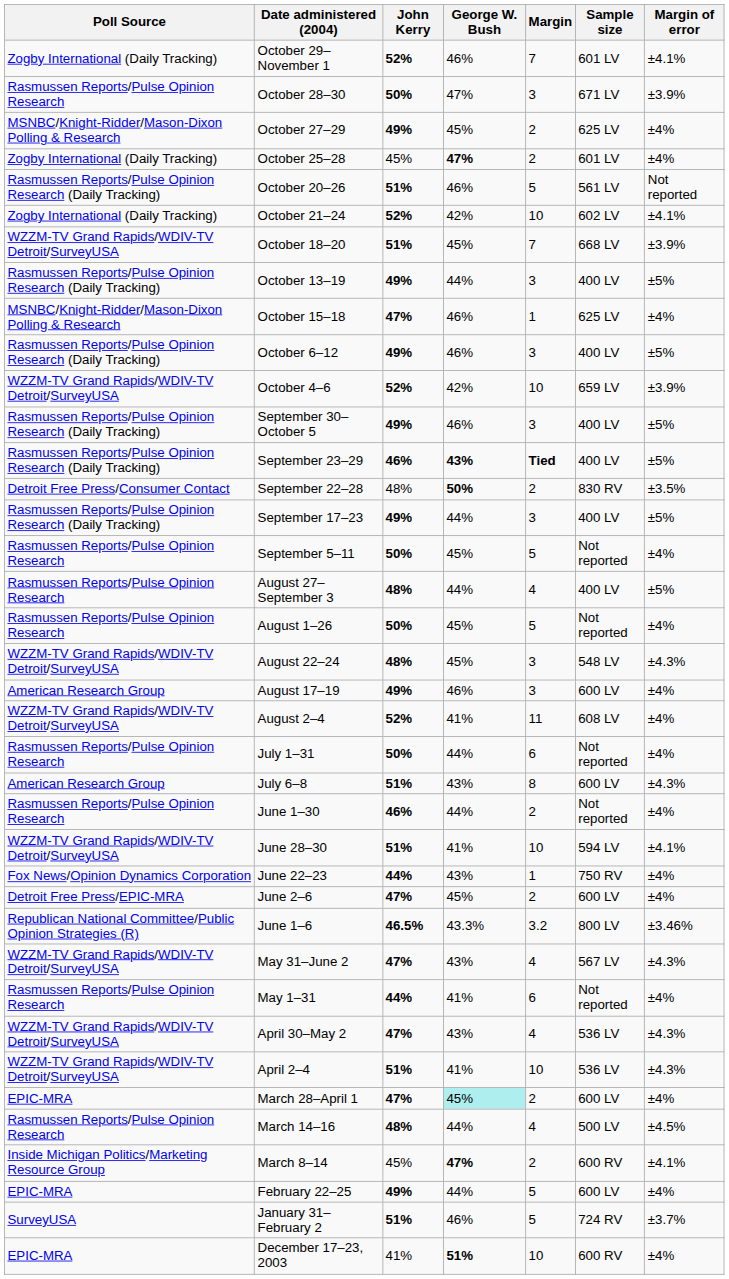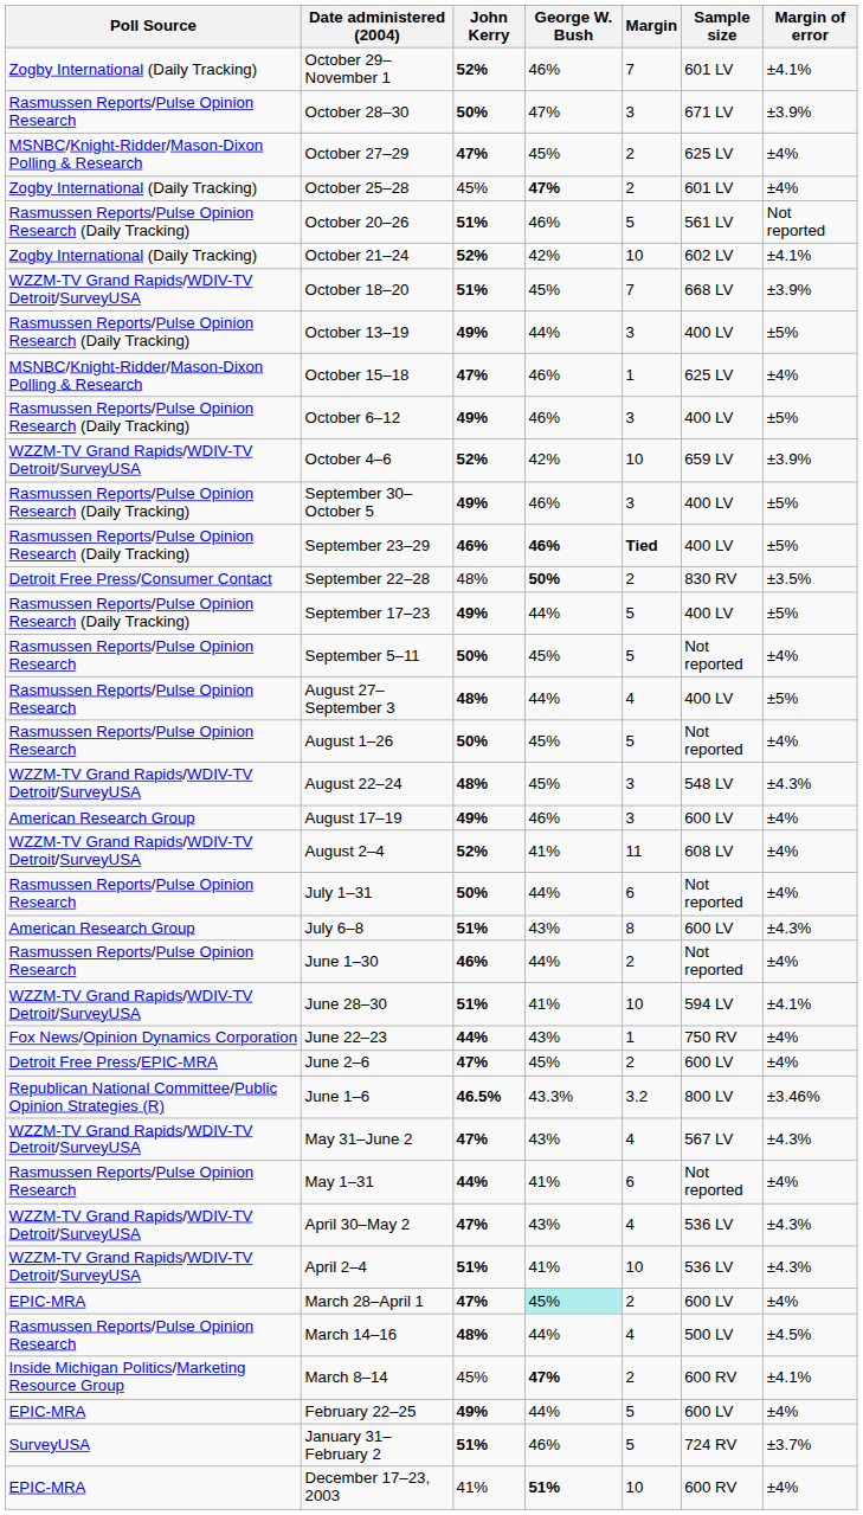 <table class="wikitable">
 <tr>
 <th>Poll Source</th>
 <th>Date administered (2004)</th>
 <th>John Kerry</th>
 <th>George W. Bush</th>
 <th>Margin</th>
 <th>Sample size</th>
 <th>Margin of error</th>
 </tr>
 <tr>
 <td><a href='#'>Zogby International</a> (Daily Tracking)</td>
 <td>October 29–November 1</td>
 <td><strong>52%</strong></td>
 <td>46%</td>
 <td>7</td>
 <td>601 LV</td>
 <td>±4.1%</td>
 </tr>
 <tr>
 <td><a href='#'>Rasmussen Reports</a>/<a href='#'>Pulse Opinion Research</a></td>
 <td>October 28–30</td>
 <td><strong>50%</strong></td>
 <td>47%</td>
 <td>3</td>
 <td>671 LV</td>
 <td>±3.9%</td>
 </tr>
 <tr>
 <td><a href='#'>MSNBC</a>/<a href='#'>Knight-Ridder</a>/<a href='#'>Mason-Dixon Polling & Research</a></td>
 <td>October 27–29</td>
-<td><strong>49%</strong></td>
+<td><strong>47%</strong></td>
 <td>45%</td>
 <td>2</td>
 <td>625 LV</td>
 <td>±4%</td>
 </tr>
 <tr>
 <td><a href='#'>Zogby International</a> (Daily Tracking)</td>
 <td>October 25–28</td>
 <td>45%</td>
 <td><strong>47%</strong></td>
 <td>2</td>
 <td>601 LV</td>
 <td>±4%</td>
 </tr>
 <tr>
 <td><a href='#'>Rasmussen Reports</a>/<a href='#'>Pulse Opinion Research</a> (Daily Tracking)</td>
 <td>October 20–26</td>
 <td><strong>51%</strong></td>
 <td>46%</td>
 <td>5</td>
 <td>561 LV</td>
 <td>Not reported</td>
 </tr>
 <tr>
 <td><a href='#'>Zogby International</a> (Daily Tracking)</td>
 <td>October 21–24</td>
 <td><strong>52%</strong></td>
 <td>42%</td>
 <td>10</td>
 <td>602 LV</td>
 <td>±4.1%</td>
 </tr>
 <tr>
 <td><a href='#'>WZZM-TV Grand Rapids</a>/<a href='#'>WDIV-TV Detroit</a>/<a href='#'>SurveyUSA</a></td>
 <td>October 18–20</td>
 <td><strong>51%</strong></td>
 <td>45%</td>
 <td>7</td>
 <td>668 LV</td>
 <td>±3.9%</td>
 </tr>
 <tr>
 <td><a href='#'>Rasmussen Reports</a>/<a href='#'>Pulse Opinion Research</a> (Daily Tracking)</td>
 <td>October 13–19</td>
 <td><strong>49%</strong></td>
 <td>44%</td>
 <td>3</td>
 <td>400 LV</td>
 <td>±5%</td>
 </tr>
 <tr>
 <td><a href='#'>MSNBC</a>/<a href='#'>Knight-Ridder</a>/<a href='#'>Mason-Dixon Polling & Research</a></td>
 <td>October 15–18</td>
 <td><strong>47%</strong></td>
 <td>46%</td>
 <td>1</td>
 <td>625 LV</td>
 <td>±4%</td>
 </tr>
 <tr>
 <td><a href='#'>Rasmussen Reports</a>/<a href='#'>Pulse Opinion Research</a> (Daily Tracking)</td>
 <td>October 6–12</td>
 <td><strong>49%</strong></td>
 <td>46%</td>
 <td>3</td>
 <td>400 LV</td>
 <td>±5%</td>
 </tr>
 <tr>
 <td><a href='#'>WZZM-TV Grand Rapids</a>/<a href='#'>WDIV-TV Detroit</a>/<a href='#'>SurveyUSA</a></td>
 <td>October 4–6</td>
 <td><strong>52%</strong></td>
 <td>42%</td>
 <td>10</td>
 <td>659 LV</td>
 <td>±3.9%</td>
 </tr>
 <tr>
 <td><a href='#'>Rasmussen Reports</a>/<a href='#'>Pulse Opinion Research</a> (Daily Tracking)</td>
 <td>September 30–October 5</td>
 <td><strong>49%</strong></td>
 <td>46%</td>
 <td>3</td>
 <td>400 LV</td>
 <td>±5%</td>
 </tr>
 <tr>
 <td><a href='#'>Rasmussen Reports</a>/<a href='#'>Pulse Opinion Research</a> (Daily Tracking)</td>
 <td>September 23–29</td>
 <td><strong>46%</strong></td>
-<td><strong>43%</strong></td>
+<td><strong>46%</strong></td>
 <td><strong>Tied</strong></td>
 <td>400 LV</td>
 <td>±5%</td>
 </tr>
 <tr>
 <td><a href='#'>Detroit Free Press</a>/<a href='#'>Consumer Contact</a></td>
 <td>September 22–28</td>
 <td>48%</td>
 <td><strong>50%</strong></td>
 <td>2</td>
 <td>830 RV</td>
 <td>±3.5%</td>
 </tr>
 <tr>
 <td><a href='#'>Rasmussen Reports</a>/<a href='#'>Pulse Opinion Research</a> (Daily Tracking)</td>
 <td>September 17–23</td>
 <td><strong>49%</strong></td>
 <td>44%</td>
-<td>3</td>
+<td>5</td>
 <td>400 LV</td>
 <td>±5%</td>
 </tr>
 <tr>
 <td><a href='#'>Rasmussen Reports</a>/<a href='#'>Pulse Opinion Research</a></td>
 <td>September 5–11</td>
 <td><strong>50%</strong></td>
 <td>45%</td>
 <td>5</td>
 <td>Not reported</td>
 <td>±4%</td>
 </tr>
 <tr>
 <td><a href='#'>Rasmussen Reports</a>/<a href='#'>Pulse Opinion Research</a></td>
 <td>August 27–September 3</td>
 <td><strong>48%</strong></td>
 <td>44%</td>
 <td>4</td>
 <td>400 LV</td>
 <td>±5%</td>
 </tr>
 <tr>
 <td><a href='#'>Rasmussen Reports</a>/<a href='#'>Pulse Opinion Research</a></td>
 <td>August 1–26</td>
 <td><strong>50%</strong></td>
 <td>45%</td>
 <td>5</td>
 <td>Not reported</td>
 <td>±4%</td>
 </tr>
 <tr>
 <td><a href='#'>WZZM-TV Grand Rapids</a>/<a href='#'>WDIV-TV Detroit</a>/<a href='#'>SurveyUSA</a></td>
 <td>August 22–24</td>
 <td><strong>48%</strong></td>
 <td>45%</td>
 <td>3</td>
 <td>548 LV</td>
 <td>±4.3%</td>
 </tr>
 <tr>
 <td><a href='#'>American Research Group</a></td>
 <td>August 17–19</td>
 <td><strong>49%</strong></td>
 <td>46%</td>
 <td>3</td>
 <td>600 LV</td>
 <td>±4%</td>
 </tr>
 <tr>
 <td><a href='#'>WZZM-TV Grand Rapids</a>/<a href='#'>WDIV-TV Detroit</a>/<a href='#'>SurveyUSA</a></td>
 <td>August 2–4</td>
 <td><strong>52%</strong></td>
 <td>41%</td>
 <td>11</td>
 <td>608 LV</td>
 <td>±4%</td>
 </tr>
 <tr>
 <td><a href='#'>Rasmussen Reports</a>/<a href='#'>Pulse Opinion Research</a></td>
 <td>July 1–31</td>
 <td><strong>50%</strong></td>
 <td>44%</td>
 <td>6</td>
 <td>Not reported</td>
 <td>±4%</td>
 </tr>
 <tr>
 <td><a href='#'>American Research Group</a></td>
 <td>July 6–8</td>
 <td><strong>51%</strong></td>
 <td>43%</td>
 <td>8</td>
 <td>600 LV</td>
 <td>±4.3%</td>
 </tr>
 <tr>
 <td><a href='#'>Rasmussen Reports</a>/<a href='#'>Pulse Opinion Research</a></td>
 <td>June 1–30</td>
 <td><strong>46%</strong></td>
 <td>44%</td>
 <td>2</td>
 <td>Not reported</td>
 <td>±4%</td>
 </tr>
 <tr>
 <td><a href='#'>WZZM-TV Grand Rapids</a>/<a href='#'>WDIV-TV Detroit</a>/<a href='#'>SurveyUSA</a></td>
 <td>June 28–30</td>
 <td><strong>51%</strong></td>
 <td>41%</td>
 <td>10</td>
 <td>594 LV</td>
 <td>±4.1%</td>
 </tr>
 <tr>
 <td><a href='#'>Fox News</a>/<a href='#'>Opinion Dynamics Corporation</a></td>
 <td>June 22–23</td>
 <td><strong>44%</strong></td>
 <td>43%</td>
 <td>1</td>
 <td>750 RV</td>
 <td>±4%</td>
 </tr>
 <tr>
 <td><a href='#'>Detroit Free Press</a>/<a href='#'>EPIC-MRA</a></td>
 <td>June 2–6</td>
 <td><strong>47%</strong></td>
 <td>45%</td>
 <td>2</td>
 <td>600 LV</td>
 <td>±4%</td>
 </tr>
 <tr>
 <td><a href='#'>Republican National Committee</a>/<a href='#'>Public Opinion Strategies (R)</a></td>
 <td>June 1–6</td>
 <td><strong>46.5%</strong></td>
 <td>43.3%</td>
 <td>3.2</td>
 <td>800 LV</td>
 <td>±3.46%</td>
 </tr>
 <tr>
 <td><a href='#'>WZZM-TV Grand Rapids</a>/<a href='#'>WDIV-TV Detroit</a>/<a href='#'>SurveyUSA</a></td>
 <td>May 31–June 2</td>
 <td><strong>47%</strong></td>
 <td>43%</td>
 <td>4</td>
 <td>567 LV</td>
 <td>±4.3%</td>
 </tr>
 <tr>
 <td><a href='#'>Rasmussen Reports</a>/<a href='#'>Pulse Opinion Research</a></td>
 <td>May 1–31</td>
 <td><strong>44%</strong></td>
 <td>41%</td>
 <td>6</td>
 <td>Not reported</td>
 <td>±4%</td>
 </tr>
 <tr>
 <td><a href='#'>WZZM-TV Grand Rapids</a>/<a href='#'>WDIV-TV Detroit</a>/<a href='#'>SurveyUSA</a></td>
 <td>April 30–May 2</td>
 <td><strong>47%</strong></td>
 <td>43%</td>
 <td>4</td>
 <td>536 LV</td>
 <td>±4.3%</td>
 </tr>
 <tr>
 <td><a href='#'>WZZM-TV Grand Rapids</a>/<a href='#'>WDIV-TV Detroit</a>/<a href='#'>SurveyUSA</a></td>
 <td>April 2–4</td>
 <td><strong>51%</strong></td>
 <td>41%</td>
 <td>10</td>
 <td>536 LV</td>
 <td>±4.3%</td>
 </tr>
 <tr>
 <td><a href='#'>EPIC-MRA</a></td>
 <td>March 28–April 1</td>
 <td><strong>47%</strong></td>
 <td style="background: paleturquoise;">45%</td>
 <td>2</td>
 <td>600 LV</td>
 <td>±4%</td>
 </tr>
 <tr>
 <td><a href='#'>Rasmussen Reports</a>/<a href='#'>Pulse Opinion Research</a></td>
 <td>March 14–16</td>
 <td><strong>48%</strong></td>
 <td>44%</td>
 <td>4</td>
 <td>500 LV</td>
 <td>±4.5%</td>
 </tr>
 <tr>
 <td><a href='#'>Inside Michigan Politics</a>/<a href='#'>Marketing Resource Group</a></td>
 <td>March 8–14</td>
 <td>45%</td>
 <td><strong>47%</strong></td>
 <td>2</td>
 <td>600 RV</td>
 <td>±4.1%</td>
 </tr>
 <tr>
 <td><a href='#'>EPIC-MRA</a></td>
 <td>February 22–25</td>
 <td><strong>49%</strong></td>
 <td>44%</td>
 <td>5</td>
 <td>600 LV</td>
 <td>±4%</td>
 </tr>
 <tr>
 <td><a href='#'>SurveyUSA</a></td>
 <td>January 31–February 2</td>
 <td><strong>51%</strong></td>
 <td>46%</td>
 <td>5</td>
 <td>724 RV</td>
 <td>±3.7%</td>
 </tr>
 <tr>
 <td><a href='#'>EPIC-MRA</a></td>
 <td>December 17–23, 2003</td>
 <td>41%</td>
 <td><strong>51%</strong></td>
 <td>10</td>
 <td>600 RV</td>
 <td>±4%</td>
 </tr>
 </table>
